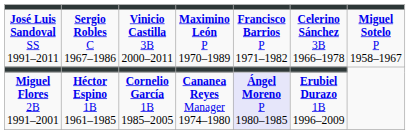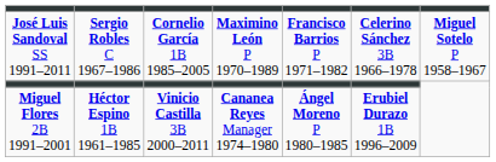 <table class="wikitable" style="text-align:center;">
 <tr>
 <td style="background:#2D3737;"></td>
 <td style="background:#2D3737;"></td>
 <td style="background:#2D3737;"></td>
 <td style="background:#2D3737;"></td>
 <td style="background:#2D3737;"></td>
 <td style="background:#2D3737;"></td>
 <td style="background:#2D3737;"></td>
 </tr>
 <tr>
 <td><strong><a href='#'>José Luis<br>Sandoval</a></strong> <br> <a href='#'>SS</a> <br> 1991–2011 <br> </td>
 <td><strong><a href='#'>Sergio<br>Robles</a></strong> <br> <a href='#'>C</a> <br> 1967–1986 <br> </td>
-<td><strong><a href='#'>Vinicio<br>Castilla</a></strong> <br> <a href='#'>3B</a> <br> 2000–2011 <br> </td>
+<td><strong><a href='#'>Cornelio<br>García</a></strong> <br> <a href='#'>1B</a> <br> 1985–2005 <br> </td>
 <td><strong><a href='#'>Maximino<br>León</a></strong> <br> <a href='#'>P</a> <br> 1970–1989 <br> </td>
 <td><strong><a href='#'>Francisco<br>Barrios</a></strong> <br> <a href='#'>P</a> <br> 1971–1982 <br> </td>
 <td><strong><a href='#'>Celerino<br>Sánchez</a></strong> <br> <a href='#'>3B</a> <br> 1966–1978 <br> </td>
 <td><strong><a href='#'>Miguel<br>Sotelo</a></strong> <br> <a href='#'>P</a> <br> 1958–1967 <br> </td>
 </tr>
 <tr>
 <td style="background:#2D3737;"></td>
 <td style="background:#2D3737;"></td>
 <td style="background:#2D3737;"></td>
 <td style="background:#2D3737;"></td>
 <td style="background:#2D3737;"></td>
 <td style="background:#2D3737;"></td>
 </tr>
 <tr>
 <td><strong><a href='#'>Miguel<br>Flores</a></strong> <br> <a href='#'>2B</a> <br> 1991–2001 <br> </td>
 <td><strong><a href='#'>Héctor<br>Espino</a></strong> <br> <a href='#'>1B</a> <br> 1961–1985 <br> </td>
-<td><strong><a href='#'>Cornelio<br>García</a></strong> <br> <a href='#'>1B</a> <br> 1985–2005 <br> </td>
+<td><strong><a href='#'>Vinicio<br>Castilla</a></strong> <br> <a href='#'>3B</a> <br> 2000–2011 <br> </td>
 <td><strong><a href='#'>Cananea<br>Reyes</a></strong> <br> <a href='#'>Manager</a> <br> 1974–1980 <br> </td>
-<td style="background: lavender;"><strong><a href='#'>Ángel<br>Moreno</a></strong> <br> <a href='#'>P</a> <br> 1980–1985 <br> </td>
+<td><strong><a href='#'>Ángel<br>Moreno</a></strong> <br> <a href='#'>P</a> <br> 1980–1985 <br> </td>
 <td><strong><a href='#'>Erubiel<br>Durazo</a></strong> <br> <a href='#'>1B</a> <br> 1996–2009 <br> </td>
 </tr>
 </table>
